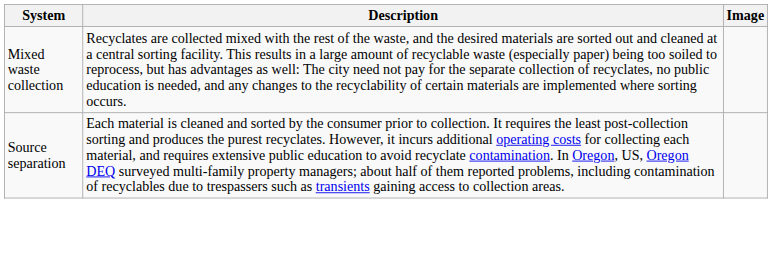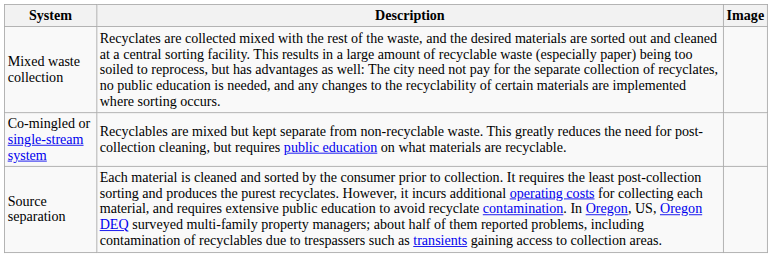 <table class="wikitable">
 <tr>
 <th>System</th>
 <th>Description</th>
 <th>Image</th>
 </tr>
 <tr>
 <td>Mixed waste collection</td>
 <td>Recyclates are collected mixed with the rest of the waste, and the desired materials are sorted out and cleaned at a central sorting facility. This results in a large amount of recyclable waste (especially paper) being too soiled to reprocess, but has advantages as well: The city need not pay for the separate collection of recyclates, no public education is needed, and any changes to the recyclability of certain materials are implemented where sorting occurs.</td>
 <td></td>
 </tr>
 <tr>
+<td>Co-mingled or <a href='#'>single-stream system</a></td>
+<td>Recyclables are mixed but kept separate from non-recyclable waste. This greatly reduces the need for post-collection cleaning, but requires <a href='#'>public education</a> on what materials are recyclable.</td>
+<td></td>
+</tr>
+<tr>
 <td>Source separation</td>
 <td>Each material is cleaned and sorted by the consumer prior to collection. It requires the least post-collection sorting and produces the purest recyclates. However, it incurs additional <a href='#'>operating costs</a> for collecting each material, and requires extensive public education to avoid recyclate <a href='#'>contamination</a>. In <a href='#'>Oregon</a>, US, <a href='#'>Oregon DEQ</a> surveyed multi-family property managers; about half of them reported problems, including contamination of recyclables due to trespassers such as <a href='#'>transients</a> gaining access to collection areas.</td>
 <td></td>
 </tr>
 </table>
